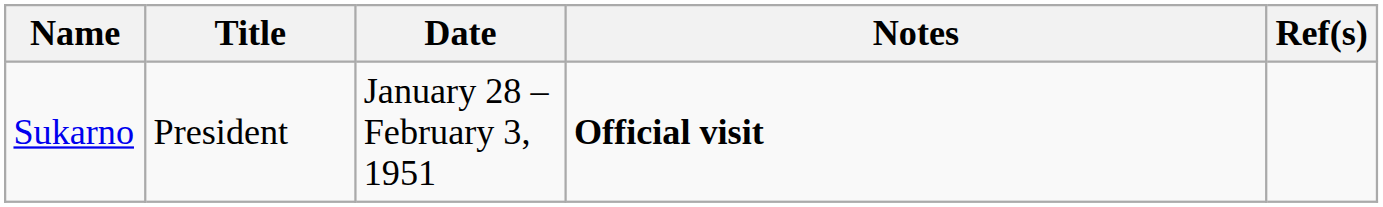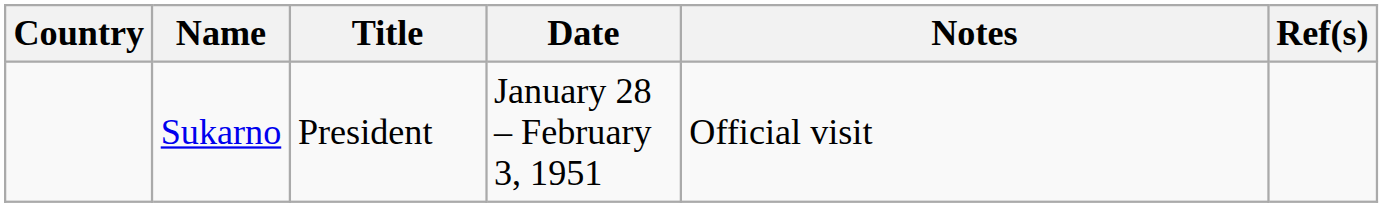 <table class="wikitable sortable">
 <tr>
+<th style="width:10%;">Country</th>
 <th style="width:10%;">Name</th>
 <th style="width:15%;">Title</th>
 <th style="width:15%;">Date</th>
 <th style="width:50%;">Notes</th>
 <th style="width:5%;">Ref(s)</th>
 </tr>
 <tr>
+<td></td>
 <td><a href='#'>Sukarno</a></td>
 <td>President</td>
 <td>January 28 – February 3, 1951</td>
-<td><strong>Official visit</strong></td>
+<td>Official visit</td>
 <td></td>
 </tr>
 </table>
